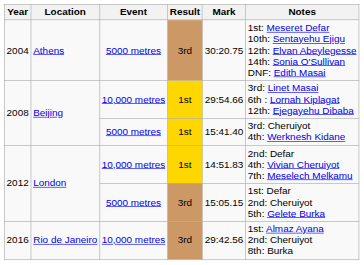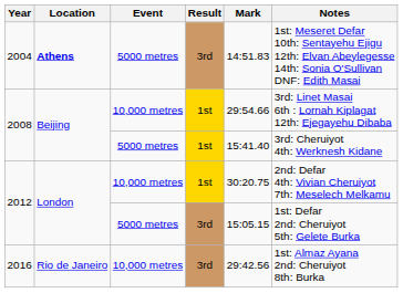 <table class="wikitable">
 <tr>
 <th>Year</th>
 <th>Location</th>
 <th>Event</th>
 <th>Result</th>
 <th>Mark</th>
 <th>Notes</th>
 </tr>
 <tr>
 <td rowspan=1 valign=center>2004</td>
-<td><a href='#'>Athens</a></td>
+<td><strong><a href='#'>Athens</a></strong></td>
 <td align=center><a href='#'>5000 metres</a></td>
 <td align=center bgcolor=cc9966>3rd</td>
-<td align=center>30:20.75</td>
+<td align=center>14:51.83</td>
 <td>1st: <a href='#'>Meseret Defar</a><br>10th: <a href='#'>Sentayehu Ejigu</a><br>12th: <a href='#'>Elvan Abeylegesse</a><br>14th: <a href='#'>Sonia O'Sullivan</a><br>DNF: <a href='#'>Edith Masai</a></td>
 </tr>
 <tr>
 <td rowspan=2 valign=center>2008</td>
 <td rowspan=2><a href='#'>Beijing</a></td>
 <td align=center><a href='#'>10,000 metres</a></td>
 <td align=center bgcolor=gold>1st</td>
 <td align=center>29:54.66</td>
 <td>3rd: <a href='#'>Linet Masai</a><br>6th : <a href='#'>Lornah Kiplagat</a><br>12th: <a href='#'>Ejegayehu Dibaba</a></td>
 </tr>
 <tr>
 <td align=center><a href='#'>5000 metres</a></td>
 <td align=center bgcolor=gold>1st</td>
 <td align=center>15:41.40</td>
 <td>3rd: Cheruiyot<br>4th: <a href='#'>Werknesh Kidane</a></td>
 </tr>
 <tr>
 <td rowspan=2 valign=center>2012</td>
 <td rowspan=2><a href='#'>London</a></td>
 <td align=center><a href='#'>10,000 metres</a></td>
 <td align=center bgcolor=gold>1st</td>
-<td align=center>14:51.83</td>
+<td align=center>30:20.75</td>
 <td>2nd: Defar<br>4th: <a href='#'>Vivian Cheruiyot</a><br>7th: <a href='#'>Meselech Melkamu</a></td>
 </tr>
 <tr>
 <td align=center><a href='#'>5000 metres</a></td>
 <td align=center bgcolor=cc9966>3rd</td>
 <td align=center>15:05.15</td>
 <td>1st: Defar<br>2nd: Cheruiyot<br>5th: <a href='#'>Gelete Burka</a><br></td>
 </tr>
 <tr>
 <td rowspan=1 valign=center>2016</td>
 <td><a href='#'>Rio de Janeiro</a></td>
 <td align=center><a href='#'>10,000 metres</a></td>
 <td align=center bgcolor=cc9966>3rd</td>
 <td align=center>29:42.56</td>
 <td>1st: <a href='#'>Almaz Ayana</a><br>2nd: Cheruiyot<br>8th: Burka</td>
 </tr>
 </table>
